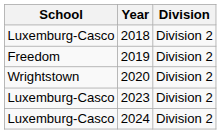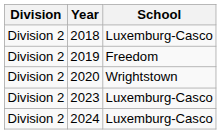 <table class="wikitable">
 <tr>
+<th>Division</th>
+<th>Year</th>
 <th>School</th>
-<th>Year</th>
-<th>Division</th>
 </tr>
 <tr>
+<td>Division 2</td>
+<td>2018</td>
 <td>Luxemburg-Casco</td>
-<td>2018</td>
-<td>Division 2</td>
 </tr>
 <tr>
+<td>Division 2</td>
+<td>2019</td>
 <td>Freedom</td>
-<td>2019</td>
-<td>Division 2</td>
 </tr>
 <tr>
+<td>Division 2</td>
+<td>2020</td>
 <td>Wrightstown</td>
-<td>2020</td>
-<td>Division 2</td>
 </tr>
 <tr>
+<td>Division 2</td>
+<td>2023</td>
 <td>Luxemburg-Casco</td>
-<td>2023</td>
-<td>Division 2</td>
 </tr>
 <tr>
+<td>Division 2</td>
+<td>2024</td>
 <td>Luxemburg-Casco</td>
-<td>2024</td>
-<td>Division 2</td>
 </tr>
 </table>
